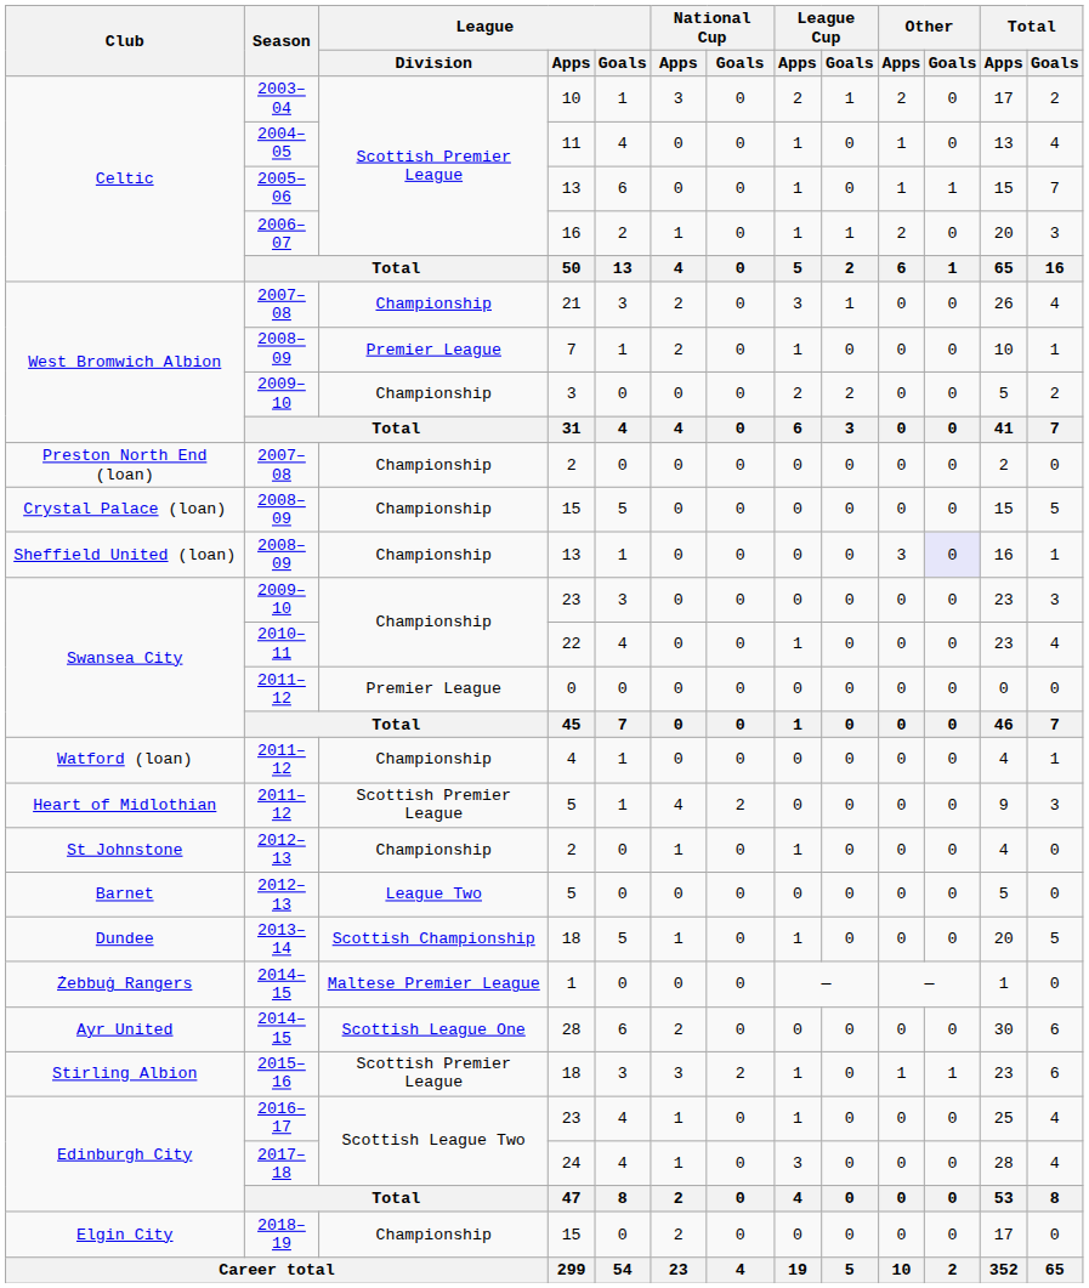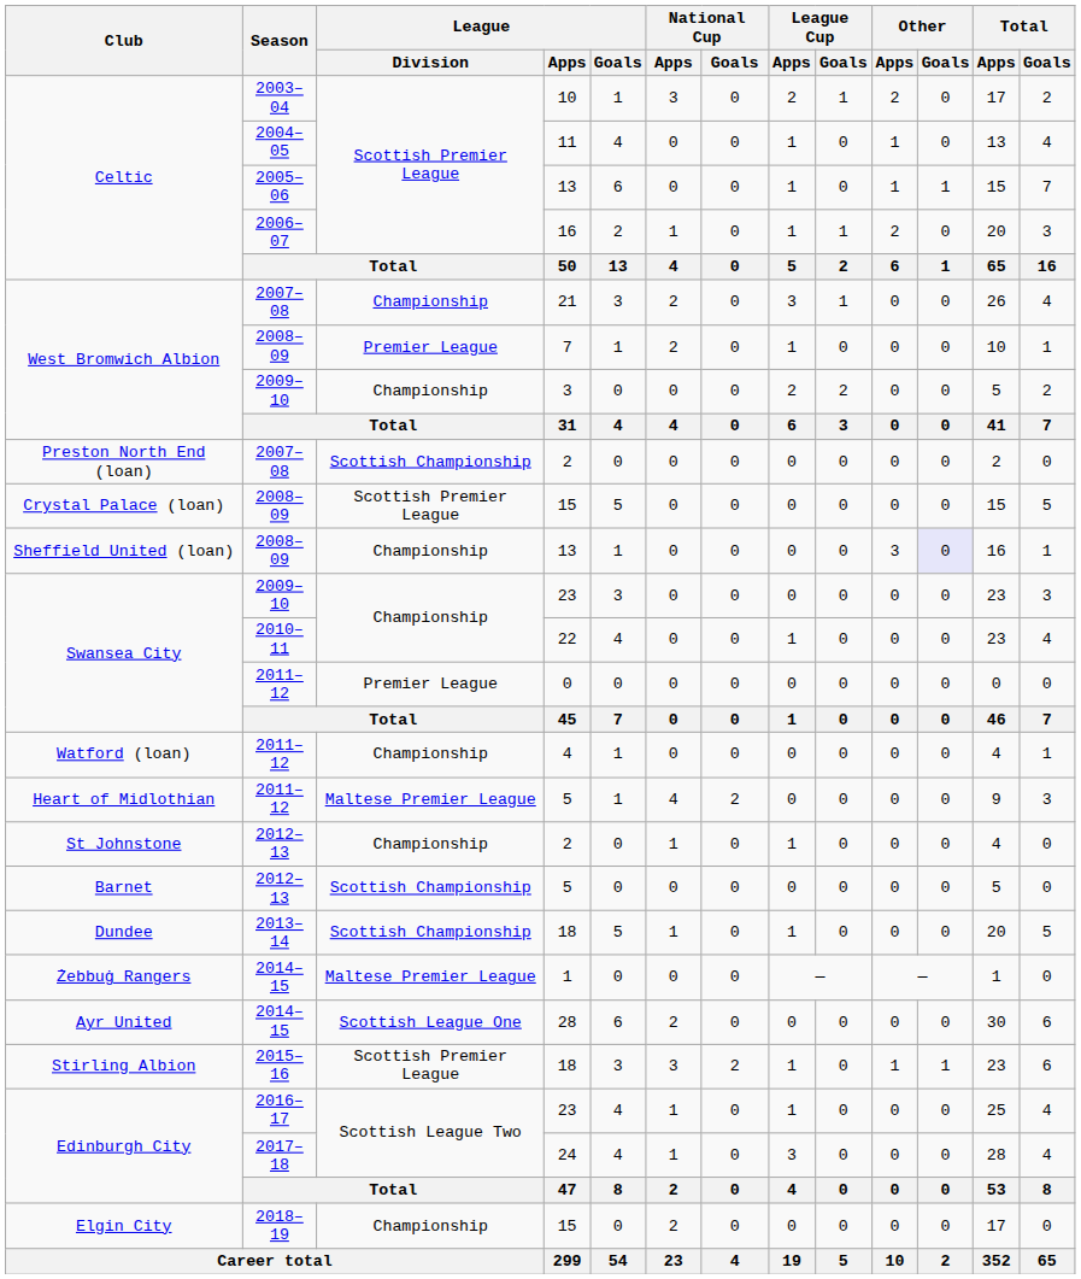 <table class="wikitable" style="text-align:center">
 <tr>
 <th rowspan="2">Club</th>
 <th rowspan="2">Season</th>
 <th colspan="3">League</th>
 <th colspan="2">National Cup</th>
 <th colspan="2">League Cup</th>
 <th colspan="2">Other</th>
 <th colspan="2">Total</th>
 </tr>
 <tr>
 <th>Division</th>
 <th>Apps</th>
 <th>Goals</th>
 <th>Apps</th>
 <th>Goals</th>
 <th>Apps</th>
 <th>Goals</th>
 <th>Apps</th>
 <th>Goals</th>
 <th>Apps</th>
 <th>Goals</th>
 </tr>
 <tr>
 <td rowspan="5"><a href='#'>Celtic</a></td>
 <td><a href='#'>2003–04</a></td>
 <td rowspan="4"><a href='#'>Scottish Premier League</a></td>
 <td>10</td>
 <td>1</td>
 <td>3</td>
 <td>0</td>
 <td>2</td>
 <td>1</td>
 <td>2</td>
 <td>0</td>
 <td>17</td>
 <td>2</td>
 </tr>
 <tr>
 <td><a href='#'>2004–05</a></td>
 <td>11</td>
 <td>4</td>
 <td>0</td>
 <td>0</td>
 <td>1</td>
 <td>0</td>
 <td>1</td>
 <td>0</td>
 <td>13</td>
 <td>4</td>
 </tr>
 <tr>
 <td><a href='#'>2005–06</a></td>
 <td>13</td>
 <td>6</td>
 <td>0</td>
 <td>0</td>
 <td>1</td>
 <td>0</td>
 <td>1</td>
 <td>1</td>
 <td>15</td>
 <td>7</td>
 </tr>
 <tr>
 <td><a href='#'>2006–07</a></td>
 <td>16</td>
 <td>2</td>
 <td>1</td>
 <td>0</td>
 <td>1</td>
 <td>1</td>
 <td>2</td>
 <td>0</td>
 <td>20</td>
 <td>3</td>
 </tr>
 <tr>
 <th colspan="2">Total</th>
 <th>50</th>
 <th>13</th>
 <th>4</th>
 <th>0</th>
 <th>5</th>
 <th>2</th>
 <th>6</th>
 <th>1</th>
 <th>65</th>
 <th>16</th>
 </tr>
 <tr>
 <td rowspan="4"><a href='#'>West Bromwich Albion</a></td>
 <td><a href='#'>2007–08</a></td>
 <td><a href='#'>Championship</a></td>
 <td>21</td>
 <td>3</td>
 <td>2</td>
 <td>0</td>
 <td>3</td>
 <td>1</td>
 <td>0</td>
 <td>0</td>
 <td>26</td>
 <td>4</td>
 </tr>
 <tr>
 <td><a href='#'>2008–09</a></td>
 <td><a href='#'>Premier League</a></td>
 <td>7</td>
 <td>1</td>
 <td>2</td>
 <td>0</td>
 <td>1</td>
 <td>0</td>
 <td>0</td>
 <td>0</td>
 <td>10</td>
 <td>1</td>
 </tr>
 <tr>
 <td><a href='#'>2009–10</a></td>
 <td>Championship</td>
 <td>3</td>
 <td>0</td>
 <td>0</td>
 <td>0</td>
 <td>2</td>
 <td>2</td>
 <td>0</td>
 <td>0</td>
 <td>5</td>
 <td>2</td>
 </tr>
 <tr>
 <th colspan="2">Total</th>
 <th>31</th>
 <th>4</th>
 <th>4</th>
 <th>0</th>
 <th>6</th>
 <th>3</th>
 <th>0</th>
 <th>0</th>
 <th>41</th>
 <th>7</th>
 </tr>
 <tr>
 <td><a href='#'>Preston North End</a> (loan)</td>
 <td><a href='#'>2007–08</a></td>
-<td>Championship</td>
+<td><a href='#'>Scottish Championship</a></td>
 <td>2</td>
 <td>0</td>
 <td>0</td>
 <td>0</td>
 <td>0</td>
 <td>0</td>
 <td>0</td>
 <td>0</td>
 <td>2</td>
 <td>0</td>
 </tr>
 <tr>
 <td><a href='#'>Crystal Palace</a> (loan)</td>
 <td><a href='#'>2008–09</a></td>
-<td>Championship</td>
+<td>Scottish Premier League</td>
 <td>15</td>
 <td>5</td>
 <td>0</td>
 <td>0</td>
 <td>0</td>
 <td>0</td>
 <td>0</td>
 <td>0</td>
 <td>15</td>
 <td>5</td>
 </tr>
 <tr>
 <td><a href='#'>Sheffield United</a> (loan)</td>
 <td><a href='#'>2008–09</a></td>
 <td>Championship</td>
 <td>13</td>
 <td>1</td>
 <td>0</td>
 <td>0</td>
 <td>0</td>
 <td>0</td>
 <td>3</td>
 <td style="background: lavender;">0</td>
 <td>16</td>
 <td>1</td>
 </tr>
 <tr>
 <td rowspan="4"><a href='#'>Swansea City</a></td>
 <td><a href='#'>2009–10</a></td>
 <td rowspan="2">Championship</td>
 <td>23</td>
 <td>3</td>
 <td>0</td>
 <td>0</td>
 <td>0</td>
 <td>0</td>
 <td>0</td>
 <td>0</td>
 <td>23</td>
 <td>3</td>
 </tr>
 <tr>
 <td><a href='#'>2010–11</a></td>
 <td>22</td>
 <td>4</td>
 <td>0</td>
 <td>0</td>
 <td>1</td>
 <td>0</td>
 <td>0</td>
 <td>0</td>
 <td>23</td>
 <td>4</td>
 </tr>
 <tr>
 <td><a href='#'>2011–12</a></td>
 <td>Premier League</td>
 <td>0</td>
 <td>0</td>
 <td>0</td>
 <td>0</td>
 <td>0</td>
 <td>0</td>
 <td>0</td>
 <td>0</td>
 <td>0</td>
 <td>0</td>
 </tr>
 <tr>
 <th colspan="2">Total</th>
 <th>45</th>
 <th>7</th>
 <th>0</th>
 <th>0</th>
 <th>1</th>
 <th>0</th>
 <th>0</th>
 <th>0</th>
 <th>46</th>
 <th>7</th>
 </tr>
 <tr>
 <td><a href='#'>Watford</a> (loan)</td>
 <td><a href='#'>2011–12</a></td>
 <td>Championship</td>
 <td>4</td>
 <td>1</td>
 <td>0</td>
 <td>0</td>
 <td>0</td>
 <td>0</td>
 <td>0</td>
 <td>0</td>
 <td>4</td>
 <td>1</td>
 </tr>
 <tr>
 <td><a href='#'>Heart of Midlothian</a></td>
 <td><a href='#'>2011–12</a></td>
-<td>Scottish Premier League</td>
+<td><a href='#'>Maltese Premier League</a></td>
 <td>5</td>
 <td>1</td>
 <td>4</td>
 <td>2</td>
 <td>0</td>
 <td>0</td>
 <td>0</td>
 <td>0</td>
 <td>9</td>
 <td>3</td>
 </tr>
 <tr>
 <td><a href='#'>St Johnstone</a></td>
 <td><a href='#'>2012–13</a></td>
 <td>Championship</td>
 <td>2</td>
 <td>0</td>
 <td>1</td>
 <td>0</td>
 <td>1</td>
 <td>0</td>
 <td>0</td>
 <td>0</td>
 <td>4</td>
 <td>0</td>
 </tr>
 <tr>
 <td><a href='#'>Barnet</a></td>
 <td><a href='#'>2012–13</a></td>
-<td><a href='#'>League Two</a></td>
+<td><a href='#'>Scottish Championship</a></td>
 <td>5</td>
 <td>0</td>
 <td>0</td>
 <td>0</td>
 <td>0</td>
 <td>0</td>
 <td>0</td>
 <td>0</td>
 <td>5</td>
 <td>0</td>
 </tr>
 <tr>
 <td><a href='#'>Dundee</a></td>
 <td><a href='#'>2013–14</a></td>
 <td><a href='#'>Scottish Championship</a></td>
 <td>18</td>
 <td>5</td>
 <td>1</td>
 <td>0</td>
 <td>1</td>
 <td>0</td>
 <td>0</td>
 <td>0</td>
 <td>20</td>
 <td>5</td>
 </tr>
 <tr>
 <td><a href='#'>Żebbuġ Rangers</a></td>
 <td><a href='#'>2014–15</a></td>
 <td><a href='#'>Maltese Premier League</a></td>
 <td>1</td>
 <td>0</td>
 <td>0</td>
 <td>0</td>
 <td colspan="2">—</td>
 <td colspan="2">—</td>
 <td>1</td>
 <td>0</td>
 </tr>
 <tr>
 <td><a href='#'>Ayr United</a></td>
 <td><a href='#'>2014–15</a></td>
 <td><a href='#'>Scottish League One</a></td>
 <td>28</td>
 <td>6</td>
 <td>2</td>
 <td>0</td>
 <td>0</td>
 <td>0</td>
 <td>0</td>
 <td>0</td>
 <td>30</td>
 <td>6</td>
 </tr>
 <tr>
 <td><a href='#'>Stirling Albion</a></td>
 <td><a href='#'>2015–16</a></td>
 <td>Scottish Premier League</td>
 <td>18</td>
 <td>3</td>
 <td>3</td>
 <td>2</td>
 <td>1</td>
 <td>0</td>
 <td>1</td>
 <td>1</td>
 <td>23</td>
 <td>6</td>
 </tr>
 <tr>
 <td rowspan="3"><a href='#'>Edinburgh City</a></td>
 <td><a href='#'>2016–17</a></td>
 <td rowspan="2">Scottish League Two</td>
 <td>23</td>
 <td>4</td>
 <td>1</td>
 <td>0</td>
 <td>1</td>
 <td>0</td>
 <td>0</td>
 <td>0</td>
 <td>25</td>
 <td>4</td>
 </tr>
 <tr>
 <td><a href='#'>2017–18</a></td>
 <td>24</td>
 <td>4</td>
 <td>1</td>
 <td>0</td>
 <td>3</td>
 <td>0</td>
 <td>0</td>
 <td>0</td>
 <td>28</td>
 <td>4</td>
 </tr>
 <tr>
 <th colspan="2">Total</th>
 <th>47</th>
 <th>8</th>
 <th>2</th>
 <th>0</th>
 <th>4</th>
 <th>0</th>
 <th>0</th>
 <th>0</th>
 <th>53</th>
 <th>8</th>
 </tr>
 <tr>
 <td><a href='#'>Elgin City</a></td>
 <td><a href='#'>2018–19</a></td>
 <td>Championship</td>
 <td>15</td>
 <td>0</td>
 <td>2</td>
 <td>0</td>
 <td>0</td>
 <td>0</td>
 <td>0</td>
 <td>0</td>
 <td>17</td>
 <td>0</td>
 </tr>
 <tr>
 <th colspan="3">Career total</th>
 <th>299</th>
 <th>54</th>
 <th>23</th>
 <th>4</th>
 <th>19</th>
 <th>5</th>
 <th>10</th>
 <th>2</th>
 <th>352</th>
 <th>65</th>
 </tr>
 </table>
